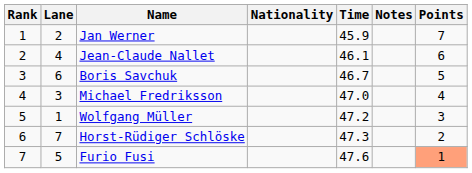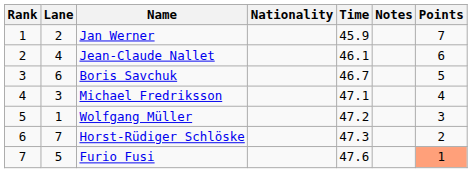 <table class="wikitable sortable" style="text-align:center">
 <tr>
 <th>Rank</th>
 <th>Lane</th>
 <th>Name</th>
 <th>Nationality</th>
 <th>Time</th>
 <th>Notes</th>
 <th>Points</th>
 </tr>
 <tr>
 <td>1</td>
 <td>2</td>
 <td align=left><a href='#'>Jan Werner</a></td>
 <td align=left></td>
 <td>45.9</td>
 <td></td>
 <td>7</td>
 </tr>
 <tr>
 <td>2</td>
 <td>4</td>
 <td align=left><a href='#'>Jean-Claude Nallet</a></td>
 <td align=left></td>
 <td>46.1</td>
 <td></td>
 <td>6</td>
 </tr>
 <tr>
 <td>3</td>
 <td>6</td>
 <td align=left><a href='#'>Boris Savchuk</a></td>
 <td align=left></td>
 <td>46.7</td>
 <td></td>
 <td>5</td>
 </tr>
 <tr>
 <td>4</td>
 <td>3</td>
 <td align=left><a href='#'>Michael Fredriksson</a></td>
 <td align=left></td>
-<td>47.0</td>
+<td>47.1</td>
 <td></td>
 <td>4</td>
 </tr>
 <tr>
 <td>5</td>
 <td>1</td>
 <td align=left><a href='#'>Wolfgang Müller</a></td>
 <td align=left></td>
 <td>47.2</td>
 <td></td>
 <td>3</td>
 </tr>
 <tr>
 <td>6</td>
 <td>7</td>
 <td align=left><a href='#'>Horst-Rüdiger Schlöske</a></td>
 <td align=left></td>
 <td>47.3</td>
 <td></td>
 <td>2</td>
 </tr>
 <tr>
 <td>7</td>
 <td>5</td>
 <td align=left><a href='#'>Furio Fusi</a></td>
 <td align=left></td>
 <td>47.6</td>
 <td></td>
 <td style="background: lightsalmon;">1</td>
 </tr>
 </table>
